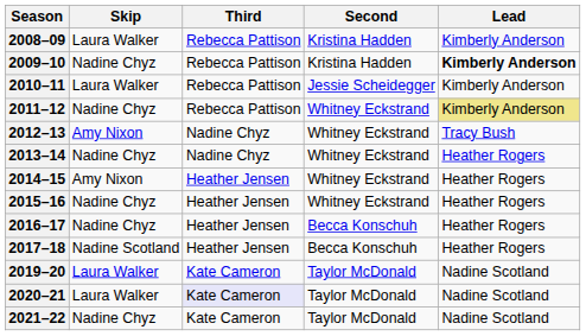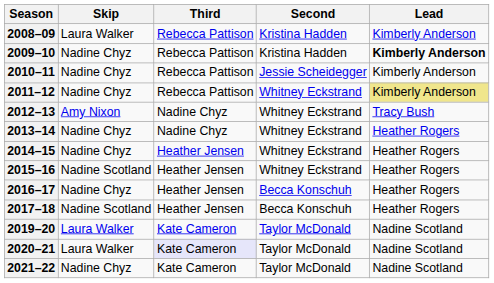 <table class="wikitable">
 <tr>
 <th scope="col">Season</th>
 <th scope="col">Skip</th>
 <th scope="col">Third</th>
 <th scope="col">Second</th>
 <th scope="col">Lead</th>
 </tr>
 <tr>
 <th scope="row">2008–09</th>
 <td>Laura Walker</td>
 <td><a href='#'>Rebecca Pattison</a></td>
 <td><a href='#'>Kristina Hadden</a></td>
 <td><a href='#'>Kimberly Anderson</a></td>
 </tr>
 <tr>
 <th scope="row">2009–10</th>
 <td>Nadine Chyz</td>
 <td>Rebecca Pattison</td>
 <td>Kristina Hadden</td>
 <td><strong>Kimberly Anderson</strong></td>
 </tr>
 <tr>
 <th scope="row">2010–11</th>
-<td>Laura Walker</td>
+<td>Nadine Chyz</td>
 <td>Rebecca Pattison</td>
 <td><a href='#'>Jessie Scheidegger</a></td>
 <td>Kimberly Anderson</td>
 </tr>
 <tr>
 <th scope="row">2011–12</th>
 <td>Nadine Chyz</td>
 <td>Rebecca Pattison</td>
 <td><a href='#'>Whitney Eckstrand</a></td>
 <td style="background: khaki;">Kimberly Anderson</td>
 </tr>
 <tr>
 <th scope="row">2012–13</th>
 <td><a href='#'>Amy Nixon</a></td>
 <td>Nadine Chyz</td>
 <td>Whitney Eckstrand</td>
 <td><a href='#'>Tracy Bush</a></td>
 </tr>
 <tr>
 <th scope="row">2013–14</th>
 <td>Nadine Chyz</td>
 <td>Nadine Chyz</td>
 <td>Whitney Eckstrand</td>
 <td><a href='#'>Heather Rogers</a></td>
 </tr>
 <tr>
 <th scope="row">2014–15</th>
-<td>Amy Nixon</td>
+<td>Nadine Chyz</td>
 <td><a href='#'>Heather Jensen</a></td>
 <td>Whitney Eckstrand</td>
 <td>Heather Rogers</td>
 </tr>
 <tr>
 <th scope="row">2015–16</th>
-<td>Nadine Chyz</td>
+<td>Nadine Scotland</td>
 <td>Heather Jensen</td>
 <td>Whitney Eckstrand</td>
 <td>Heather Rogers</td>
 </tr>
 <tr>
 <th scope="row">2016–17</th>
 <td>Nadine Chyz</td>
 <td>Heather Jensen</td>
 <td><a href='#'>Becca Konschuh</a></td>
 <td>Heather Rogers</td>
 </tr>
 <tr>
 <th scope="row">2017–18</th>
 <td>Nadine Scotland</td>
 <td>Heather Jensen</td>
 <td>Becca Konschuh</td>
 <td>Heather Rogers</td>
 </tr>
 <tr>
 <th scope="row">2019–20</th>
 <td><a href='#'>Laura Walker</a></td>
 <td><a href='#'>Kate Cameron</a></td>
 <td><a href='#'>Taylor McDonald</a></td>
 <td>Nadine Scotland</td>
 </tr>
 <tr>
 <th scope="row">2020–21</th>
 <td>Laura Walker</td>
 <td style="background: lavender;">Kate Cameron</td>
 <td>Taylor McDonald</td>
 <td>Nadine Scotland</td>
 </tr>
 <tr>
 <th scope="row">2021–22</th>
 <td>Nadine Chyz</td>
 <td>Kate Cameron</td>
 <td>Taylor McDonald</td>
 <td>Nadine Scotland</td>
 </tr>
 </table>
